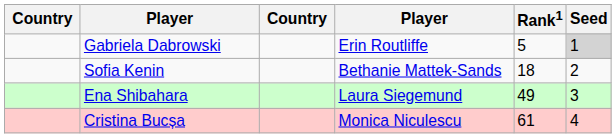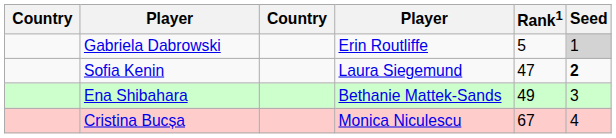 <table class="sortable wikitable">
 <tr>
 <th width="70">Country</th>
 <th width="175">Player</th>
 <th width="70">Country</th>
 <th width="175">Player</th>
 <th>Rank<sup>1</sup></th>
 <th>Seed</th>
 </tr>
 <tr>
 <td></td>
 <td><a href='#'>Gabriela Dabrowski</a></td>
 <td></td>
 <td><a href='#'>Erin Routliffe</a></td>
 <td>5</td>
 <td style="background: lightgrey;">1</td>
 </tr>
 <tr>
 <td></td>
 <td><a href='#'>Sofia Kenin</a></td>
 <td></td>
-<td><a href='#'>Bethanie Mattek-Sands</a></td>
-<td>18</td>
-<td>2</td>
+<td><a href='#'>Laura Siegemund</a></td>
+<td>47</td>
+<td><strong>2</strong></td>
 </tr>
 <tr style="background:#cfc;">
 <td></td>
 <td><a href='#'>Ena Shibahara</a></td>
 <td></td>
-<td><a href='#'>Laura Siegemund</a></td>
+<td><a href='#'>Bethanie Mattek-Sands</a></td>
 <td>49</td>
 <td>3</td>
 </tr>
 <tr style="background:#fcc;">
 <td></td>
 <td><a href='#'>Cristina Bucșa</a></td>
 <td></td>
 <td><a href='#'>Monica Niculescu</a></td>
-<td>61</td>
+<td>67</td>
 <td>4</td>
 </tr>
 </table>
